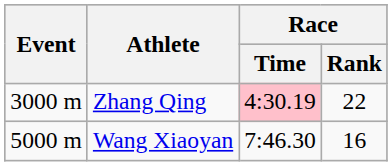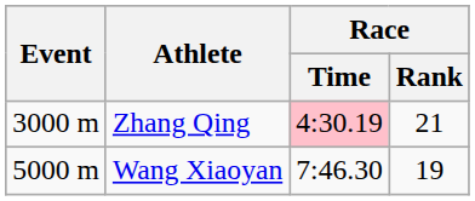 <table class="wikitable" border="1" style="font-size:90%">
 <tr>
 <th rowspan=2>Event</th>
 <th rowspan=2>Athlete</th>
 <th colspan=2>Race</th>
 </tr>
 <tr>
 <th>Time</th>
 <th>Rank</th>
 </tr>
 <tr>
 <td>3000 m</td>
 <td><a href='#'>Zhang Qing</a></td>
 <td align=center style="background: pink;">4:30.19</td>
-<td align=center>22</td>
+<td align=center>21</td>
 </tr>
 <tr>
 <td>5000 m</td>
 <td><a href='#'>Wang Xiaoyan</a></td>
 <td align=center>7:46.30</td>
-<td align=center>16</td>
+<td align=center>19</td>
 </tr>
 </table>
